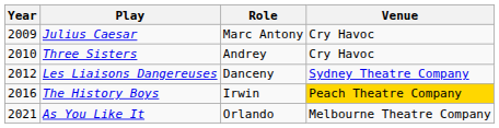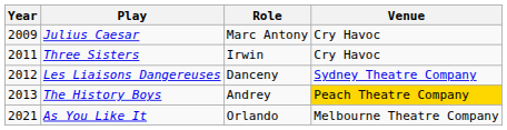 <table class="wikitable sortable">
 <tr>
 <th>Year</th>
 <th>Play</th>
 <th>Role</th>
 <th>Venue</th>
 </tr>
 <tr>
 <td rowspan="1">2009</td>
 <td><em><a href='#'>Julius Caesar</a></em></td>
 <td>Marc Antony</td>
 <td>Cry Havoc</td>
 </tr>
 <tr>
-<td rowspan="1">2010</td>
+<td rowspan="1">2011</td>
 <td><em><a href='#'>Three Sisters</a></em></td>
-<td>Andrey</td>
+<td>Irwin</td>
 <td>Cry Havoc</td>
 </tr>
 <tr>
 <td rowspan="1">2012</td>
 <td><em><a href='#'>Les Liaisons Dangereuses</a></em></td>
 <td>Danceny</td>
 <td><a href='#'>Sydney Theatre Company</a></td>
 </tr>
 <tr>
-<td rowspan="1">2016</td>
+<td rowspan="1">2013</td>
 <td><em><a href='#'>The History Boys</a></em></td>
-<td>Irwin</td>
+<td>Andrey</td>
 <td style="background: gold;">Peach Theatre Company</td>
 </tr>
 <tr>
 <td rowspan="1">2021</td>
 <td><em><a href='#'>As You Like It</a></em></td>
 <td>Orlando</td>
 <td>Melbourne Theatre Company</td>
 </tr>
 </table>
